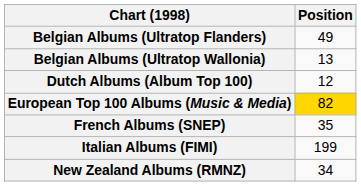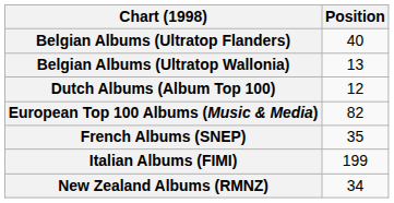 <table class="wikitable sortable plainrowheaders" style="text-align:center;">
 <tr>
 <th scope="column">Chart (1998)</th>
 <th scope="column">Position</th>
 </tr>
 <tr>
 <th scope="row">Belgian Albums (Ultratop Flanders)</th>
-<td>49</td>
+<td>40</td>
 </tr>
 <tr>
 <th scope="row">Belgian Albums (Ultratop Wallonia)</th>
 <td>13</td>
 </tr>
 <tr>
 <th scope="row">Dutch Albums (Album Top 100)</th>
 <td>12</td>
 </tr>
 <tr>
 <th scope="row">European Top 100 Albums (<em>Music & Media</em>)</th>
-<td style="background: gold;">82</td>
+<td>82</td>
 </tr>
 <tr>
 <th scope="row">French Albums (SNEP)</th>
 <td>35</td>
 </tr>
 <tr>
 <th scope="row">Italian Albums (FIMI)</th>
 <td>199</td>
 </tr>
 <tr>
 <th scope="row">New Zealand Albums (RMNZ)</th>
 <td>34</td>
 </tr>
 </table>
